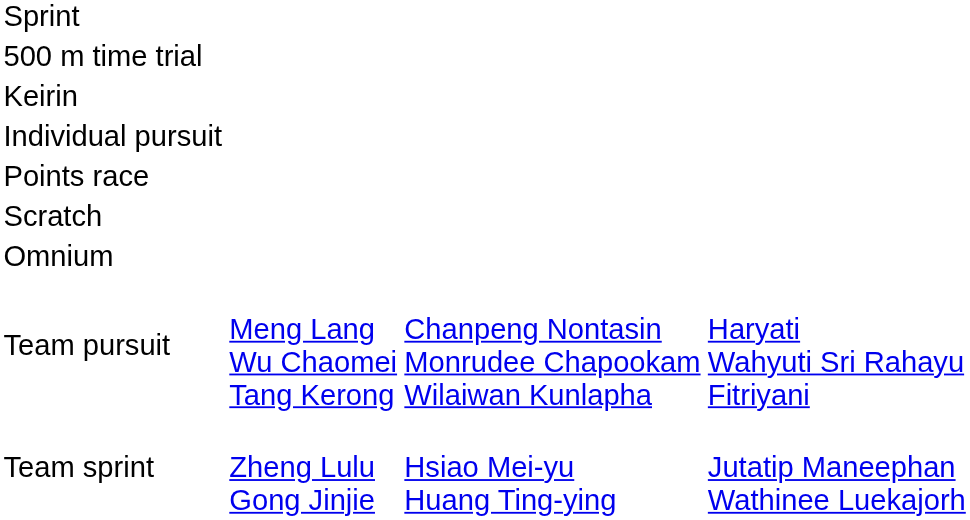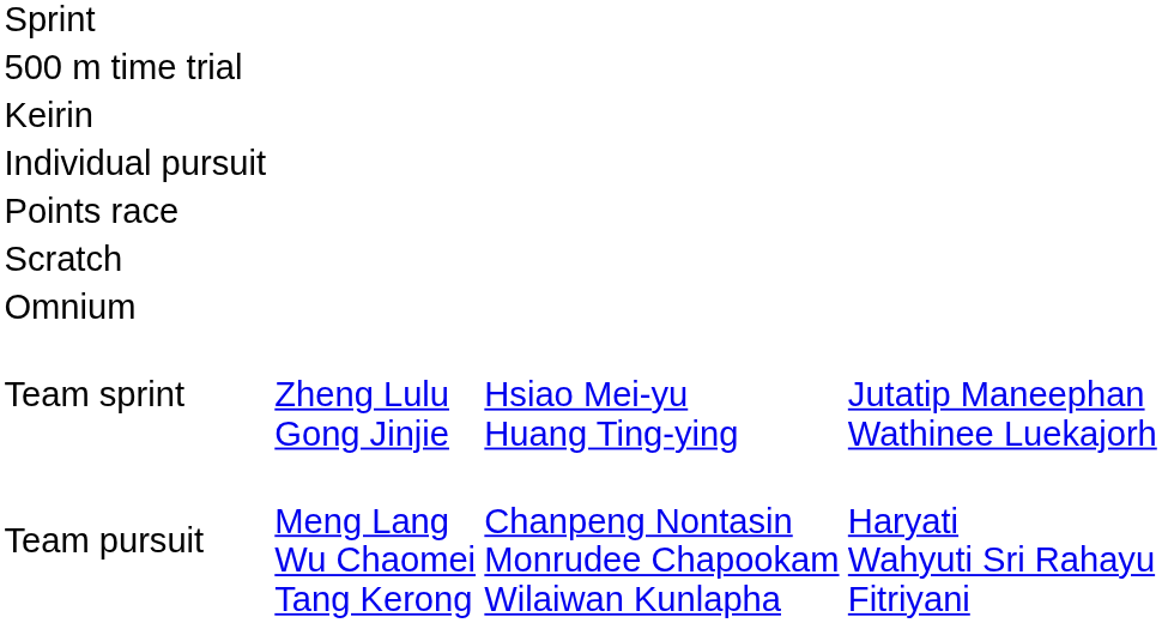 <table>
 <tr>
 <td>Sprint</td>
 <td></td>
 <td></td>
 <td></td>
 </tr>
 <tr>
 <td>500 m time trial</td>
 <td></td>
 <td></td>
 <td></td>
 </tr>
 <tr>
 <td>Keirin</td>
 <td></td>
 <td></td>
 <td></td>
 </tr>
 <tr>
 <td>Individual pursuit</td>
 <td></td>
 <td></td>
 <td></td>
 </tr>
 <tr>
 <td>Points race</td>
 <td></td>
 <td></td>
 <td></td>
 </tr>
 <tr>
 <td>Scratch</td>
 <td></td>
 <td></td>
 <td></td>
 </tr>
 <tr>
 <td>Omnium</td>
 <td></td>
 <td></td>
 <td></td>
 </tr>
 <tr>
+<td>Team sprint</td>
+<td><br><a href='#'>Zheng Lulu</a><br><a href='#'>Gong Jinjie</a></td>
+<td><br><a href='#'>Hsiao Mei-yu</a><br><a href='#'>Huang Ting-ying</a></td>
+<td><br><a href='#'>Jutatip Maneephan</a><br><a href='#'>Wathinee Luekajorh</a></td>
+</tr>
+<tr>
 <td>Team pursuit</td>
 <td><br><a href='#'>Meng Lang</a><br><a href='#'>Wu Chaomei</a><br><a href='#'>Tang Kerong</a></td>
 <td><br><a href='#'>Chanpeng Nontasin</a><br><a href='#'>Monrudee Chapookam</a><br><a href='#'>Wilaiwan Kunlapha</a></td>
 <td><br><a href='#'>Haryati</a><br><a href='#'>Wahyuti Sri Rahayu</a><br><a href='#'>Fitriyani</a></td>
 </tr>
-<tr>
-<td>Team sprint</td>
-<td><br><a href='#'>Zheng Lulu</a><br><a href='#'>Gong Jinjie</a></td>
-<td><br><a href='#'>Hsiao Mei-yu</a><br><a href='#'>Huang Ting-ying</a></td>
-<td><br><a href='#'>Jutatip Maneephan</a><br><a href='#'>Wathinee Luekajorh</a></td>
-</tr>
 </table>
